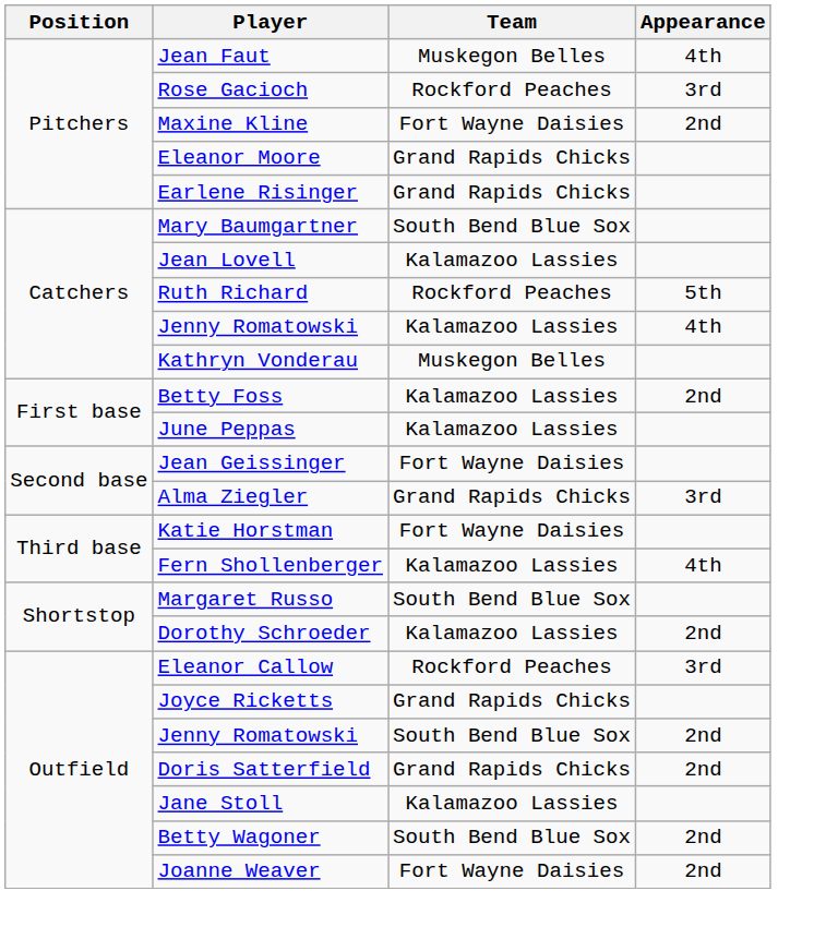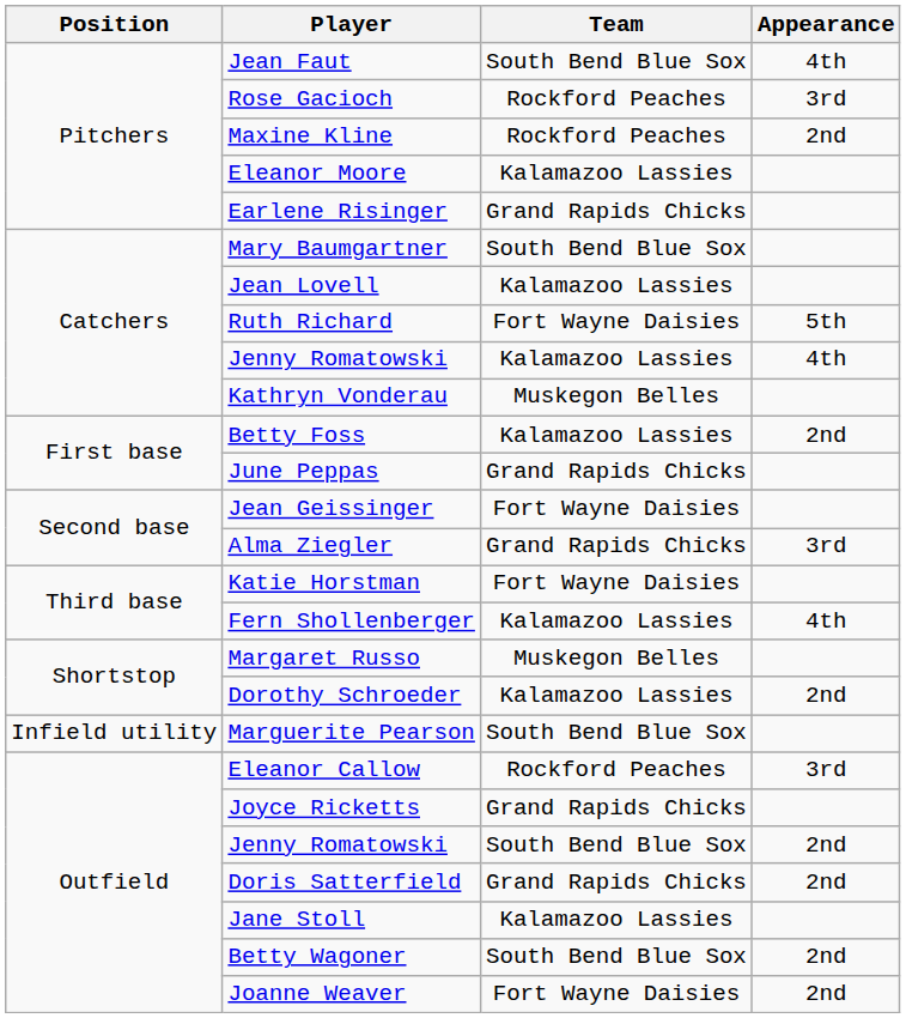 <table class="wikitable">
 <tr>
 <th>Position</th>
 <th align=left>Player</th>
 <th>Team</th>
 <th>Appearance</th>
 </tr>
 <tr align=center>
 <td rowspan=5>Pitchers</td>
 <td align=left><a href='#'>Jean Faut</a></td>
-<td>Muskegon Belles</td>
+<td>South Bend Blue Sox</td>
 <td>4th</td>
 </tr>
 <tr align=center>
 <td align=left><a href='#'>Rose Gacioch</a></td>
 <td>Rockford Peaches</td>
 <td>3rd</td>
 </tr>
 <tr align=center>
 <td align=left><a href='#'>Maxine Kline</a></td>
-<td>Fort Wayne Daisies</td>
+<td>Rockford Peaches</td>
 <td>2nd</td>
 </tr>
 <tr align=center>
 <td align=left><a href='#'>Eleanor Moore</a></td>
-<td>Grand Rapids Chicks</td>
+<td>Kalamazoo Lassies</td>
 <td></td>
 </tr>
 <tr align=center>
 <td align=left><a href='#'>Earlene Risinger</a></td>
 <td>Grand Rapids Chicks</td>
 <td></td>
 </tr>
 <tr align=center>
 <td rowspan=5>Catchers</td>
 <td align=left><a href='#'>Mary Baumgartner</a></td>
 <td>South Bend Blue Sox</td>
 <td></td>
 </tr>
 <tr align=center>
 <td align=left><a href='#'>Jean Lovell</a></td>
 <td>Kalamazoo Lassies</td>
 <td></td>
 </tr>
 <tr align=center>
 <td align=left><a href='#'>Ruth Richard</a></td>
-<td>Rockford Peaches</td>
+<td>Fort Wayne Daisies</td>
 <td>5th</td>
 </tr>
 <tr align=center>
 <td align=left><a href='#'>Jenny Romatowski</a></td>
 <td>Kalamazoo Lassies</td>
 <td>4th</td>
 </tr>
 <tr align=center>
 <td align=left><a href='#'>Kathryn Vonderau</a></td>
 <td>Muskegon Belles</td>
 <td></td>
 </tr>
 <tr align=center>
 <td rowspan=2>First base</td>
 <td align=left><a href='#'>Betty Foss</a></td>
 <td>Kalamazoo Lassies</td>
 <td>2nd</td>
 </tr>
 <tr align=center>
 <td align=left><a href='#'>June Peppas</a></td>
-<td>Kalamazoo Lassies</td>
+<td>Grand Rapids Chicks</td>
 <td></td>
 </tr>
 <tr align=center>
 <td rowspan=2>Second base</td>
 <td align=left><a href='#'>Jean Geissinger</a></td>
 <td>Fort Wayne Daisies</td>
 <td></td>
 </tr>
 <tr align=center>
 <td align=left><a href='#'>Alma Ziegler</a></td>
 <td>Grand Rapids Chicks</td>
 <td>3rd</td>
 </tr>
 <tr align=center>
 <td rowspan=2>Third base</td>
 <td align=left><a href='#'>Katie Horstman</a></td>
 <td>Fort Wayne Daisies</td>
 <td></td>
 </tr>
 <tr align=center>
 <td align=left><a href='#'>Fern Shollenberger</a></td>
 <td>Kalamazoo Lassies</td>
 <td>4th</td>
 </tr>
 <tr align=center>
 <td rowspan=2>Shortstop</td>
 <td align=left><a href='#'>Margaret Russo</a></td>
-<td>South Bend Blue Sox</td>
+<td>Muskegon Belles</td>
 <td></td>
 </tr>
 <tr align=center>
 <td align=left><a href='#'>Dorothy Schroeder</a></td>
 <td>Kalamazoo Lassies</td>
 <td>2nd</td>
+</tr>
+<tr align=center>
+<td>Infield utility</td>
+<td align=left><a href='#'>Marguerite Pearson</a></td>
+<td>South Bend Blue Sox</td>
+<td></td>
 </tr>
 <tr align=center>
 <td rowspan=7>Outfield</td>
 <td align=left><a href='#'>Eleanor Callow</a></td>
 <td>Rockford Peaches</td>
 <td>3rd</td>
 </tr>
 <tr align=center>
 <td align=left><a href='#'>Joyce Ricketts</a></td>
 <td>Grand Rapids Chicks</td>
 <td></td>
 </tr>
 <tr align=center>
 <td align=left><a href='#'>Jenny Romatowski</a></td>
 <td>South Bend Blue Sox</td>
 <td>2nd</td>
 </tr>
 <tr align=center>
 <td align=left><a href='#'>Doris Satterfield</a></td>
 <td>Grand Rapids Chicks</td>
 <td>2nd</td>
 </tr>
 <tr align=center>
 <td align=left><a href='#'>Jane Stoll</a></td>
 <td>Kalamazoo Lassies</td>
 <td></td>
 </tr>
 <tr align=center>
 <td align=left><a href='#'>Betty Wagoner</a></td>
 <td>South Bend Blue Sox</td>
 <td>2nd</td>
 </tr>
 <tr align=center>
 <td align=left><a href='#'>Joanne Weaver</a></td>
 <td>Fort Wayne Daisies</td>
 <td>2nd</td>
 </tr>
 </table>
